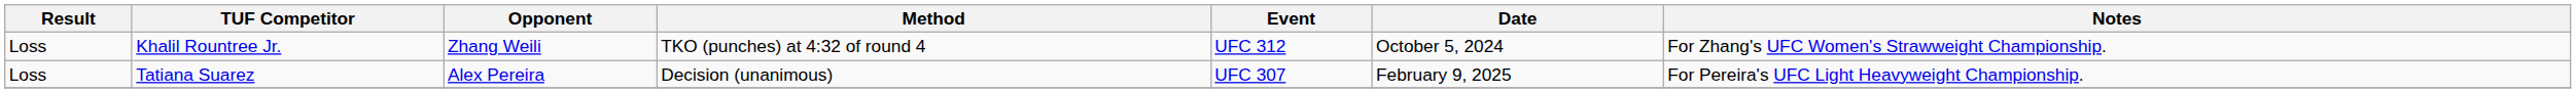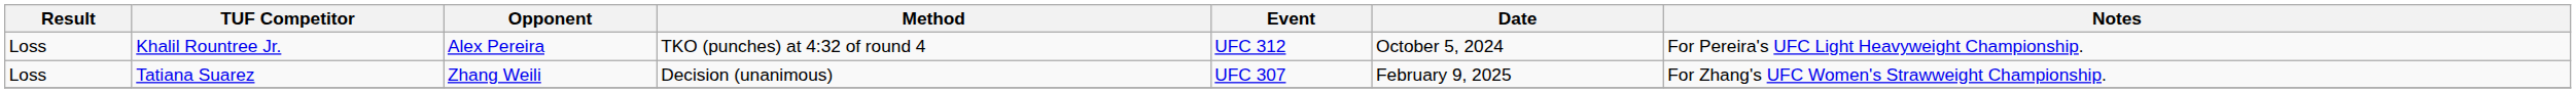 <table class="wikitable sortable" style="font-size:85%; text-align:left; width:99%;">
 <tr>
 <th>Result</th>
 <th>TUF Competitor</th>
 <th>Opponent</th>
 <th>Method</th>
 <th>Event</th>
 <th>Date</th>
 <th>Notes</th>
 </tr>
 <tr>
 <td>Loss</td>
 <td><a href='#'>Khalil Rountree Jr.</a></td>
-<td><a href='#'>Zhang Weili</a></td>
+<td><a href='#'>Alex Pereira</a></td>
 <td>TKO (punches) at 4:32 of round 4</td>
 <td><a href='#'>UFC 312</a></td>
 <td>October 5, 2024</td>
-<td>For Zhang's <a href='#'>UFC Women's Strawweight Championship</a>.</td>
+<td>For Pereira's <a href='#'>UFC Light Heavyweight Championship</a>.</td>
 </tr>
 <tr>
 <td>Loss</td>
 <td><a href='#'>Tatiana Suarez</a></td>
-<td><a href='#'>Alex Pereira</a></td>
+<td><a href='#'>Zhang Weili</a></td>
 <td>Decision (unanimous)</td>
 <td><a href='#'>UFC 307</a></td>
 <td>February 9, 2025</td>
-<td>For Pereira's <a href='#'>UFC Light Heavyweight Championship</a>.</td>
+<td>For Zhang's <a href='#'>UFC Women's Strawweight Championship</a>.</td>
 </tr>
 <tr>
 </tr>
 </table>
